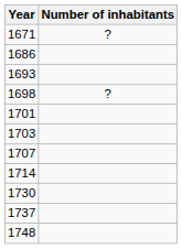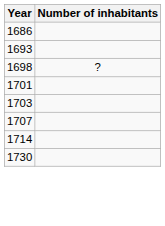 <table class="wikitable" style="text-align:center;">
 <tr>
 <th scope=col>Year</th>
 <th scope=col>Number of inhabitants</th>
-</tr>
-<tr>
-<td>1671</td>
-<td>?</td>
 </tr>
 <tr>
 <td>1686</td>
 <td></td>
 </tr>
 <tr>
 <td>1693</td>
 <td></td>
 </tr>
 <tr>
 <td>1698</td>
 <td>?</td>
 </tr>
 <tr>
 <td>1701</td>
 <td></td>
 </tr>
 <tr>
 <td>1703</td>
 <td></td>
 </tr>
 <tr>
 <td>1707</td>
 <td></td>
 </tr>
 <tr>
 <td>1714</td>
 <td></td>
 </tr>
 <tr>
 <td>1730</td>
 <td></td>
 </tr>
-<tr>
-<td>1737</td>
-<td></td>
-</tr>
-<tr>
-<td>1748</td>
-<td></td>
-</tr>
 </table>
